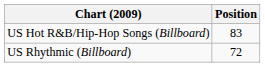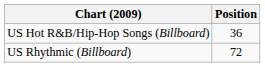 <table class="wikitable">
 <tr>
 <th>Chart (2009)</th>
 <th>Position</th>
 </tr>
 <tr>
 <td>US Hot R&B/Hip-Hop Songs (<em>Billboard</em>)</td>
-<td style="text-align:center;">83</td>
+<td style="text-align:center;">36</td>
 </tr>
 <tr>
 <td>US Rhythmic (<em>Billboard</em>)</td>
 <td style="text-align:center;">72</td>
 </tr>
 </table>
